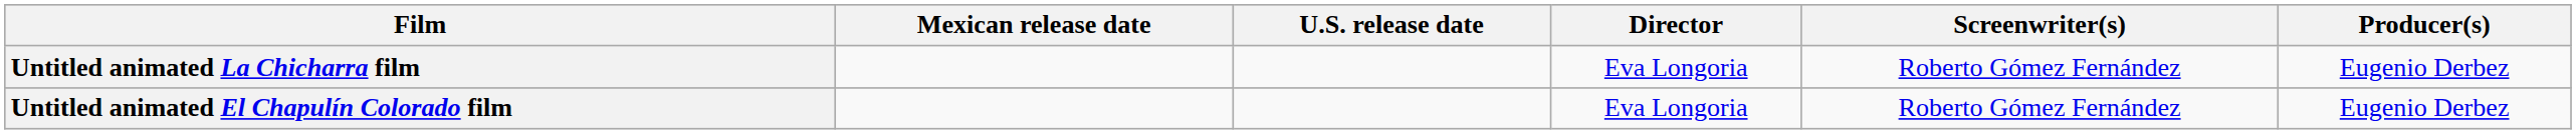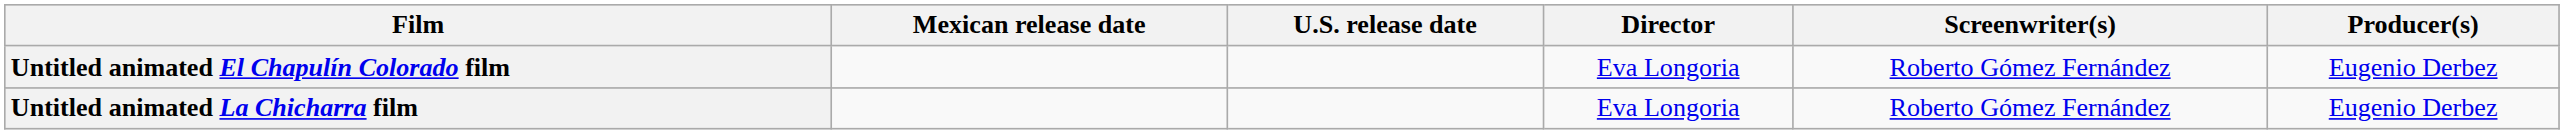 <table class="wikitable plainrowheaders" style="text-align:center" border="1" width="99%">
 <tr>
 <th scope="col">Film</th>
 <th scope="col">Mexican release date</th>
 <th scope="col">U.S. release date</th>
 <th scope="col">Director</th>
 <th scope="col">Screenwriter(s)</th>
 <th scope="col">Producer(s)</th>
 </tr>
 <tr>
+<th scope="row" style="text-align:left">Untitled animated <em><a href='#'>El Chapulín Colorado</a></em> film</th>
+<td></td>
+<td></td>
+<td><a href='#'>Eva Longoria</a></td>
+<td><a href='#'>Roberto Gómez Fernández</a></td>
+<td><a href='#'>Eugenio Derbez</a></td>
+</tr>
+<tr>
 <th scope="row" style="text-align:left">Untitled animated <em><a href='#'>La Chicharra</a></em> film</th>
 <td></td>
 <td></td>
 <td><a href='#'>Eva Longoria</a></td>
 <td><a href='#'>Roberto Gómez Fernández</a></td>
 <td><a href='#'>Eugenio Derbez</a></td>
 </tr>
-<tr>
-<th scope="row" style="text-align:left">Untitled animated <em><a href='#'>El Chapulín Colorado</a></em> film</th>
-<td></td>
-<td></td>
-<td><a href='#'>Eva Longoria</a></td>
-<td><a href='#'>Roberto Gómez Fernández</a></td>
-<td><a href='#'>Eugenio Derbez</a></td>
-</tr>
 </table>
